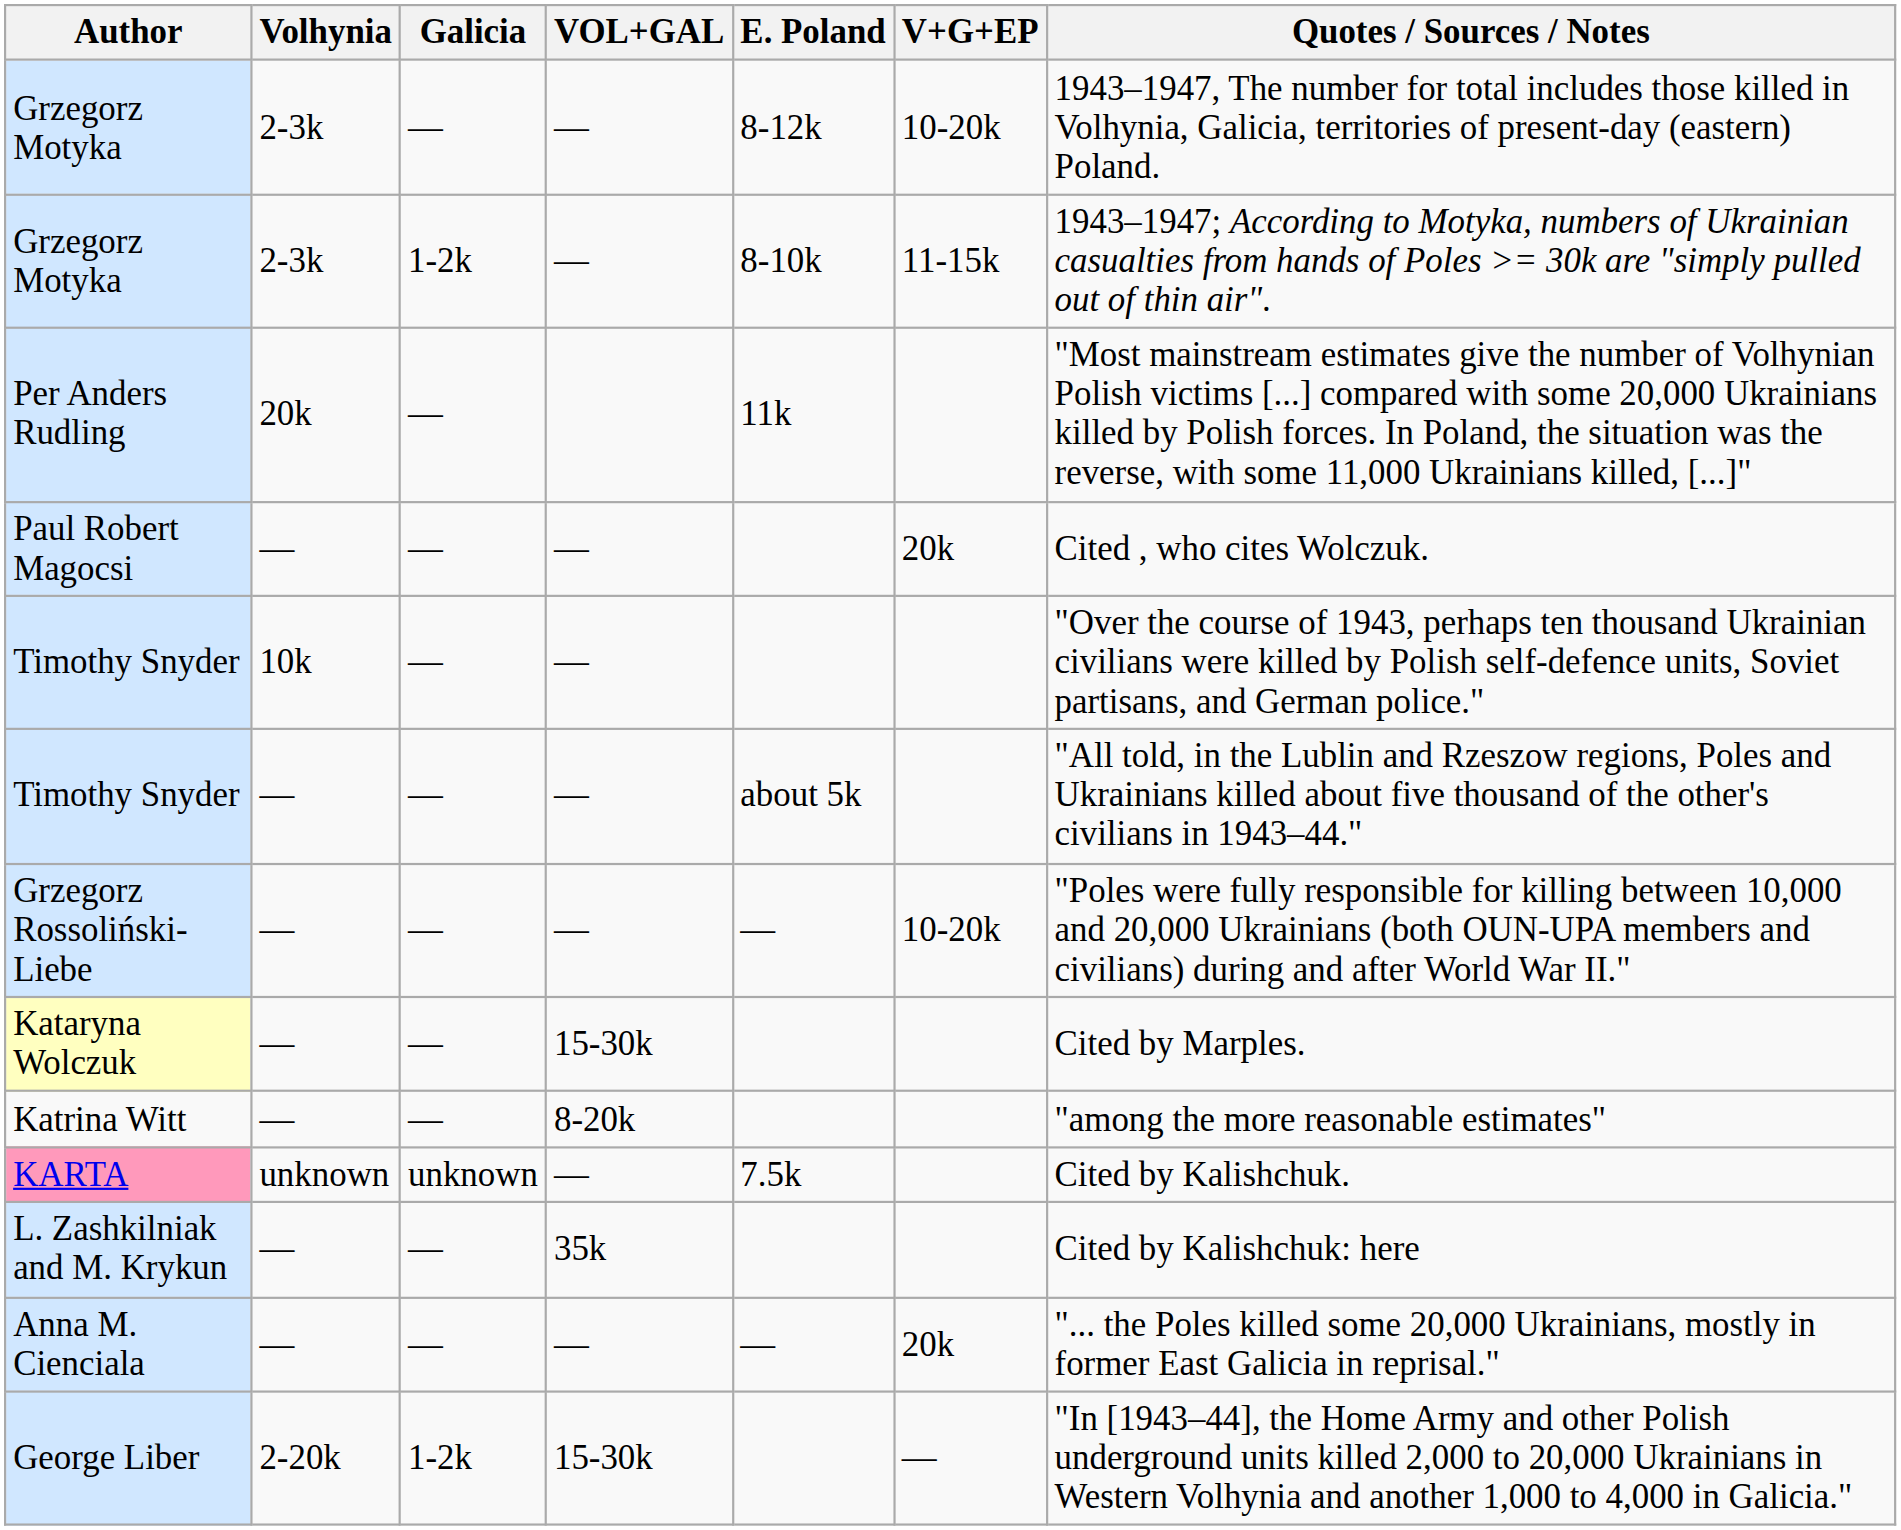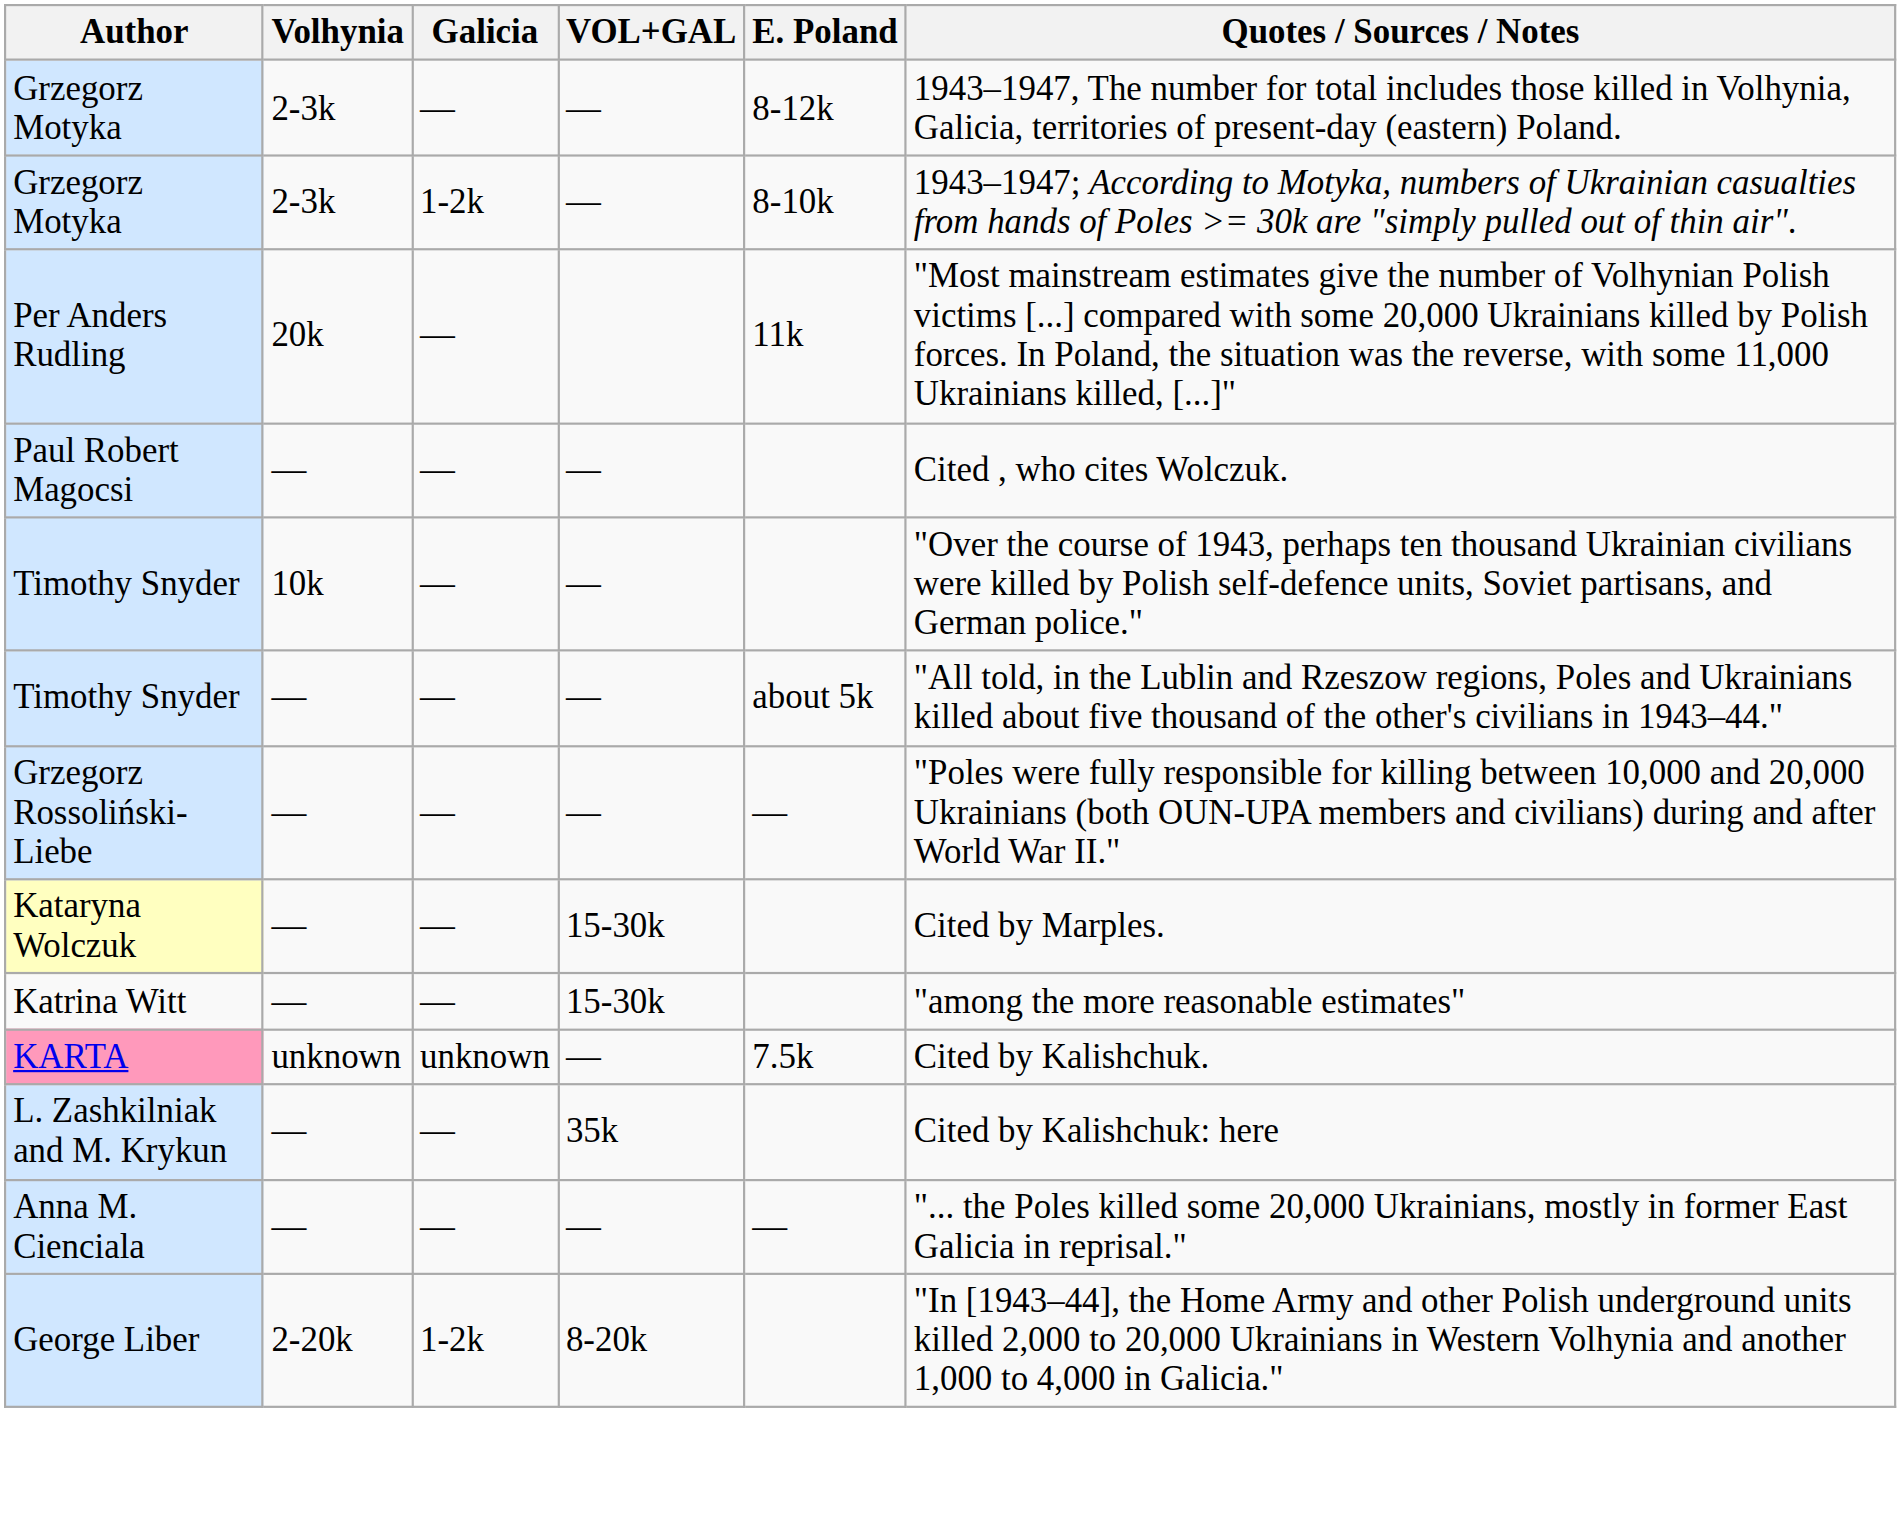 <table class="wikitable sortable">
 <tr>
 <th scope="col">Author</th>
 <th scope="col">Volhynia</th>
 <th scope="col">Galicia</th>
 <th scope="col">VOL+GAL</th>
 <th scope="col">E. Poland</th>
-<th scope="col">V+G+EP</th>
 <th scope="col" class="unsortable">Quotes / Sources / Notes</th>
 </tr>
 <tr>
 <td style="text-align:left; background:#d0e7ff;">Grzegorz Motyka</td>
 <td>2-3k</td>
 <td>—</td>
 <td>—</td>
 <td>8-12k</td>
-<td>10-20k</td>
 <td>1943–1947, The number for total includes those killed in Volhynia, Galicia, territories of present-day (eastern) Poland.</td>
 </tr>
 <tr>
 <td style="text-align:left; background:#d0e7ff;">Grzegorz Motyka</td>
 <td>2-3k</td>
 <td>1-2k</td>
 <td>—</td>
 <td>8-10k</td>
-<td>11-15k</td>
 <td>1943–1947; <em>According to Motyka, numbers of Ukrainian casualties from hands of Poles >= 30k are "simply pulled out of thin air"</em>.</td>
 </tr>
 <tr>
 <td style="text-align:left; background:#d0e7ff;">Per Anders Rudling</td>
 <td>20k</td>
 <td>—</td>
 <td></td>
 <td>11k</td>
-<td></td>
 <td>"Most mainstream estimates give the number of Volhynian Polish victims [...] compared with some 20,000 Ukrainians killed by Polish forces. In Poland, the situation was the reverse, with some 11,000 Ukrainians killed, [...]"</td>
 </tr>
 <tr>
 <td style="text-align:left; background:#d0e7ff;">Paul Robert Magocsi</td>
 <td>—</td>
 <td>—</td>
 <td>—</td>
 <td></td>
-<td>20k</td>
 <td> Cited , who cites Wolczuk.</td>
 </tr>
 <tr>
 <td style="text-align:left; background:#d0e7ff;">Timothy Snyder</td>
 <td>10k</td>
 <td>—</td>
 <td>—</td>
-<td></td>
 <td></td>
 <td>"Over the course of 1943, perhaps ten thousand Ukrainian civilians were killed by Polish self-defence units, Soviet partisans, and German police."</td>
 </tr>
 <tr>
 <td style="text-align:left; background:#d0e7ff;">Timothy Snyder</td>
 <td>—</td>
 <td>—</td>
 <td>—</td>
 <td>about 5k</td>
-<td></td>
 <td>"All told, in the Lublin and Rzeszow regions, Poles and Ukrainians killed about five thousand of the other's civilians in 1943–44."</td>
 </tr>
 <tr>
 <td style="text-align:left; background:#d0e7ff;">Grzegorz Rossoliński-Liebe</td>
 <td>—</td>
 <td>—</td>
 <td>—</td>
 <td>—</td>
-<td>10-20k</td>
 <td>"Poles were fully responsible for killing between 10,000 and 20,000 Ukrainians (both OUN-UPA members and civilians) during and after World War II."</td>
 </tr>
 <tr>
 <td style="text-align:left; background:#ffffc0;">Kataryna Wolczuk</td>
 <td>—</td>
 <td>—</td>
 <td>15-30k</td>
 <td></td>
-<td></td>
 <td> Cited by Marples.</td>
 </tr>
 <tr>
 <td>Katrina Witt</td>
 <td>—</td>
 <td>—</td>
-<td>8-20k</td>
-<td></td>
+<td>15-30k</td>
 <td></td>
 <td>"among the more reasonable estimates"</td>
 </tr>
 <tr>
 <td style="text-align:left; background:#f9b;"><a href='#'>KARTA</a></td>
 <td>unknown</td>
 <td>unknown</td>
 <td>—</td>
 <td>7.5k</td>
-<td></td>
 <td> Cited by Kalishchuk.</td>
 </tr>
 <tr>
 <td style="text-align:left; background:#d0e7ff;">L. Zashkilniak and M. Krykun</td>
 <td>—</td>
 <td>—</td>
 <td>35k</td>
-<td></td>
 <td></td>
 <td> Cited by Kalishchuk: here </td>
 </tr>
 <tr>
 <td style="text-align:left; background:#d0e7ff;">Anna M. Cienciala</td>
 <td>—</td>
 <td>—</td>
 <td>—</td>
 <td>—</td>
-<td>20k</td>
 <td>"... the Poles killed some 20,000 Ukrainians, mostly in former East Galicia in reprisal."</td>
 </tr>
 <tr>
 <td style="text-align:left; background:#d0e7ff;">George Liber</td>
 <td>2-20k</td>
 <td>1-2k</td>
-<td>15-30k</td>
+<td>8-20k</td>
 <td></td>
-<td>—</td>
 <td>"In [1943–44], the Home Army and other Polish underground units killed 2,000 to 20,000 Ukrainians in Western Volhynia and another 1,000 to 4,000 in Galicia."</td>
 </tr>
 </table>
